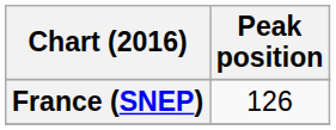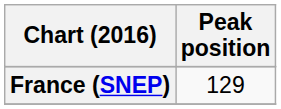 <table class="wikitable sortable plainrowheaders" style="text-align:center;">
 <tr>
 <th scope="col">Chart (2016)</th>
 <th scope="col">Peak<br>position</th>
 </tr>
 <tr>
 </tr>
 <tr>
 <th scope="row">France (<a href='#'>SNEP</a>)</th>
-<td>126</td>
+<td>129</td>
 </tr>
 <tr>
 </tr>
 <tr>
 </tr>
 <tr>
 </tr>
 <tr>
 </tr>
 </table>
